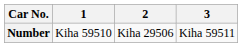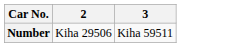 <table class="wikitable">
 <tr>
 <th>Car No.</th>
-<th>1</th>
 <th>2</th>
 <th>3</th>
 </tr>
 <tr>
 <th>Number</th>
-<td>Kiha 59510</td>
 <td>Kiha 29506</td>
 <td>Kiha 59511</td>
 </tr>
 </table>
